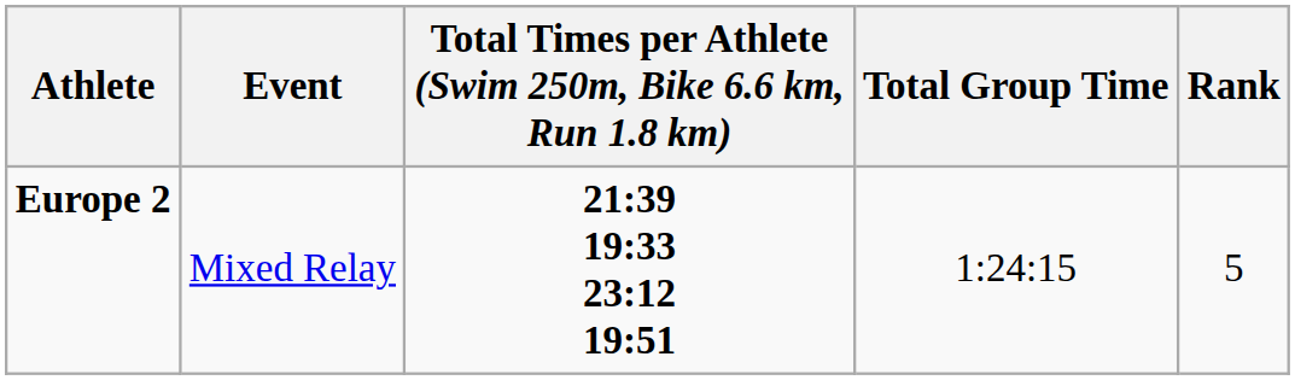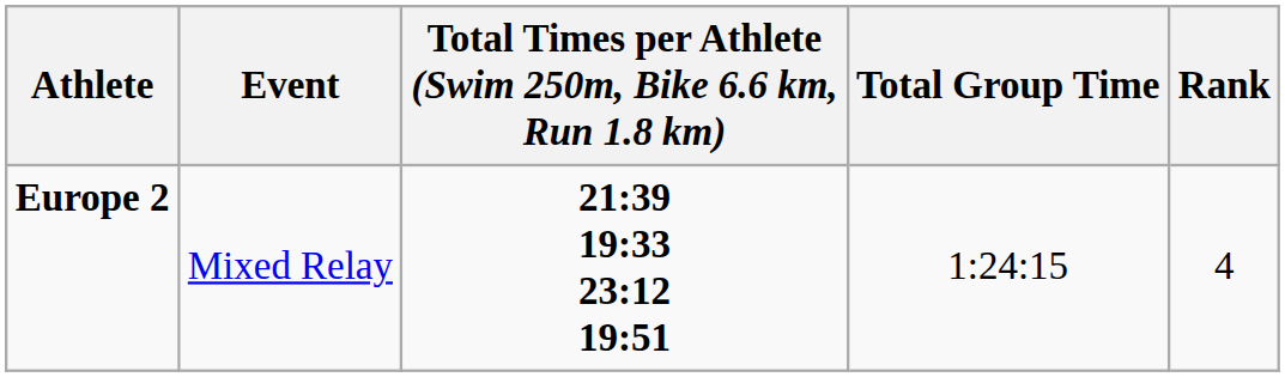 <table class="wikitable" style="font-size:90%;">
 <tr>
 <th>Athlete</th>
 <th>Event</th>
 <th>Total Times per Athlete <br> <em>(Swim 250m, Bike 6.6 km, <br> Run 1.8 km)</em></th>
 <th>Total Group Time</th>
 <th>Rank</th>
 </tr>
 <tr align=center>
 <td align=left><strong>Europe 2</strong><br><br><br><br></td>
 <td align=left><a href='#'>Mixed Relay</a></td>
 <td><strong>21:39<br>19:33<br>23:12<br>19:51</strong></td>
 <td>1:24:15</td>
-<td>5</td>
+<td>4</td>
 </tr>
 </table>
